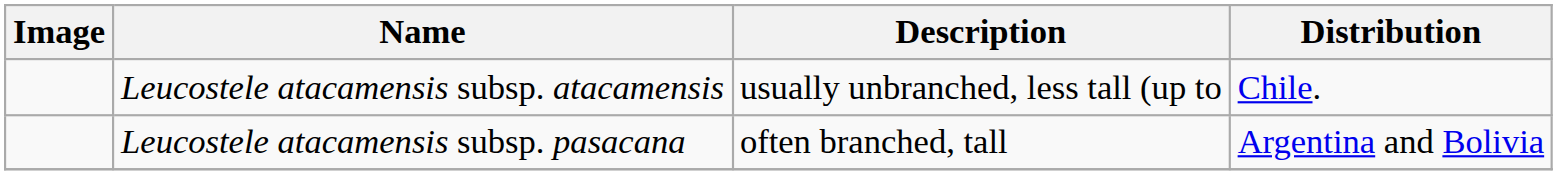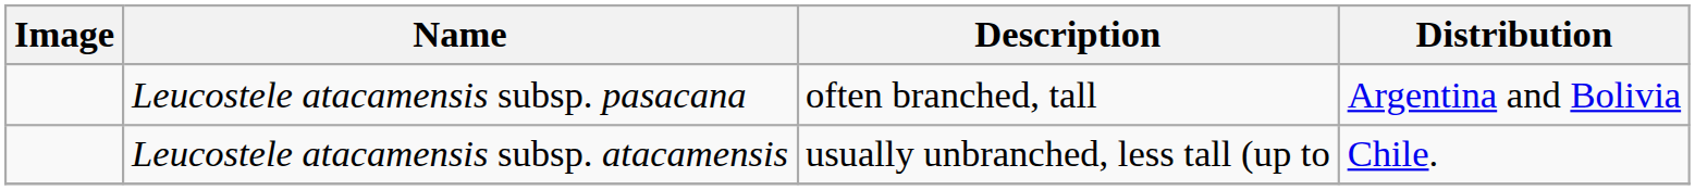 <table class="wikitable">
 <tr>
 <th>Image</th>
 <th>Name</th>
 <th>Description</th>
 <th>Distribution</th>
 </tr>
 <tr>
 <td></td>
+<td><em>Leucostele atacamensis</em> subsp.  <em>pasacana</em> </td>
+<td>often branched,   tall</td>
+<td><a href='#'>Argentina</a> and <a href='#'>Bolivia</a></td>
+</tr>
+<tr>
+<td></td>
 <td><em> 	Leucostele atacamensis</em> subsp. <em>atacamensis</em></td>
 <td>usually unbranched, less tall (up to </td>
 <td><a href='#'>Chile</a>.</td>
 </tr>
 <tr>
-<td></td>
-<td><em>Leucostele atacamensis</em> subsp.  <em>pasacana</em> </td>
-<td>often branched,   tall</td>
-<td><a href='#'>Argentina</a> and <a href='#'>Bolivia</a></td>
-</tr>
-<tr>
 </tr>
 </table>
